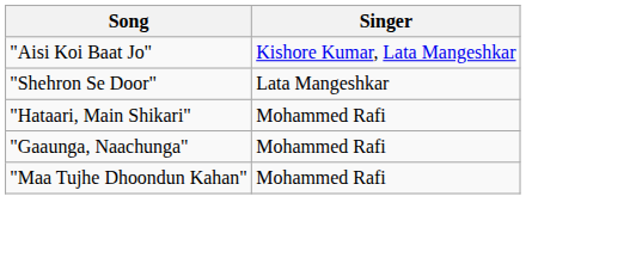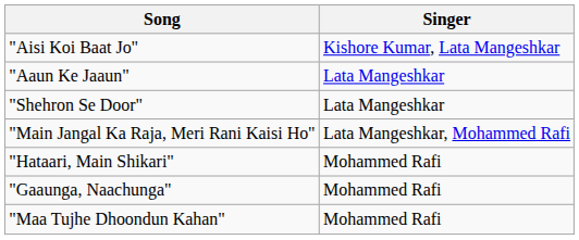 <table class="wikitable" style="font-size:95%;">
 <tr>
 <th>Song</th>
 <th>Singer</th>
 </tr>
 <tr>
 <td>"Aisi Koi Baat Jo"</td>
 <td><a href='#'>Kishore Kumar</a>, <a href='#'>Lata Mangeshkar</a></td>
 </tr>
 <tr>
+<td>"Aaun Ke Jaaun"</td>
+<td><a href='#'>Lata Mangeshkar</a></td>
+</tr>
+<tr>
 <td>"Shehron Se Door"</td>
 <td>Lata Mangeshkar</td>
+</tr>
+<tr>
+<td>"Main Jangal Ka Raja, Meri Rani Kaisi Ho"</td>
+<td>Lata Mangeshkar, <a href='#'>Mohammed Rafi</a></td>
 </tr>
 <tr>
 <td>"Hataari, Main Shikari"</td>
 <td>Mohammed Rafi</td>
 </tr>
 <tr>
 <td>"Gaaunga, Naachunga"</td>
 <td>Mohammed Rafi</td>
 </tr>
 <tr>
 <td>"Maa Tujhe Dhoondun Kahan"</td>
 <td>Mohammed Rafi</td>
 </tr>
 </table>
